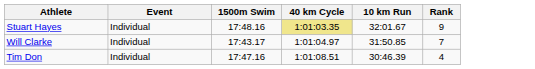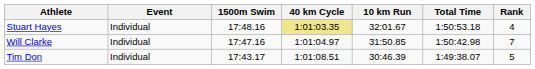 <table class=wikitable style="font-size:90%">
 <tr>
 <th width=150>Athlete</th>
 <th width=150>Event</th>
 <th width=100>1500m Swim</th>
 <th width=100>40 km Cycle</th>
 <th width=100>10 km Run</th>
+<th width=100>Total Time</th>
 <th width=50>Rank</th>
 </tr>
 <tr>
 <td><a href='#'>Stuart Hayes</a></td>
 <td>Individual</td>
 <td align="center">17:48.16</td>
 <td align="center" style="background: khaki;">1:01:03.35</td>
 <td align="center">32:01.67</td>
-<td align="center">9</td>
+<td align="center">1:50:53.18</td>
+<td align="center">4</td>
 </tr>
 <tr>
 <td><a href='#'>Will Clarke</a></td>
 <td>Individual</td>
-<td align="center">17:43.17</td>
+<td align="center">17:47.16</td>
 <td align="center">1:01:04.97</td>
 <td align="center">31:50.85</td>
+<td align="center">1:50:42.98</td>
 <td align="center">7</td>
 </tr>
 <tr>
 <td><a href='#'>Tim Don</a></td>
 <td>Individual</td>
-<td align="center">17:47.16</td>
+<td align="center">17:43.17</td>
 <td align="center">1:01:08.51</td>
 <td align="center">30:46.39</td>
-<td align="center">4</td>
+<td align="center">1:49:38.07</td>
+<td align="center">5</td>
 </tr>
 </table>
